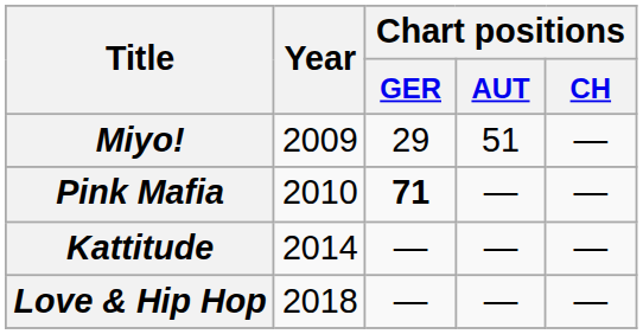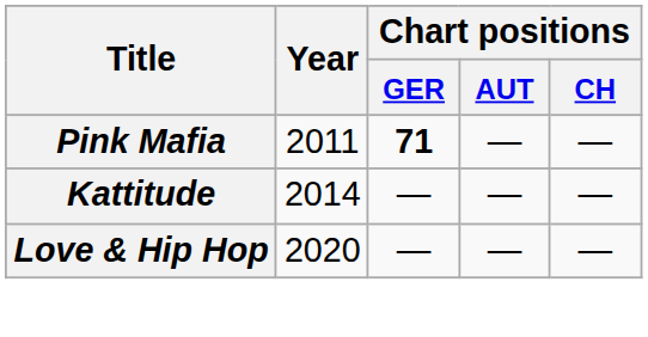 <table class="wikitable plainrowheaders" style="text-align:center">
 <tr>
 <th rowspan="2">Title</th>
 <th rowspan="2">Year</th>
 <th colspan="3">Chart positions</th>
 </tr>
 <tr>
 <th width="35"><small><a href='#'>GER</a></small><br></th>
 <th width="35"><small><a href='#'>AUT</a></small><br></th>
 <th width="35"><small><a href='#'>CH</a></small><br></th>
 </tr>
 <tr>
-<th scope="row"><em>Miyo!</em></th>
-<td>2009</td>
-<td>29</td>
-<td>51</td>
-<td>—</td>
-</tr>
-<tr>
 <th scope="row"><em>Pink Mafia</em></th>
-<td>2010</td>
+<td>2011</td>
 <td><strong>71</strong></td>
 <td>—</td>
 <td>—</td>
 </tr>
 <tr>
 <th scope="row"><em>Kattitude</em></th>
 <td>2014</td>
 <td>—</td>
 <td>—</td>
 <td>—</td>
 </tr>
 <tr>
 <th scope="row"><em>Love & Hip Hop</em></th>
-<td>2018</td>
+<td>2020</td>
 <td>—</td>
 <td>—</td>
 <td>—</td>
 </tr>
 </table>
